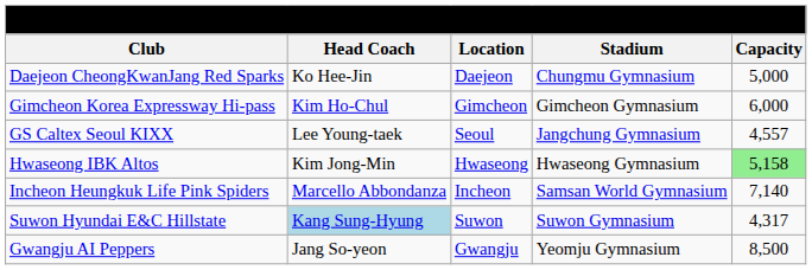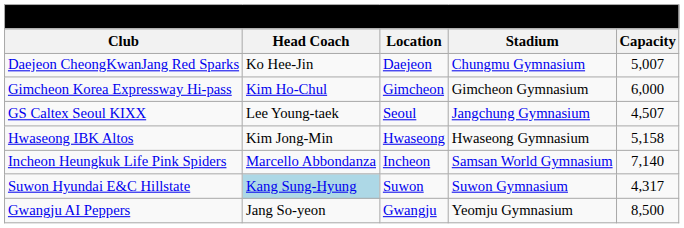 <table class="wikitable" style="font-size:90%; width:810; text-align:left;">
 <tr>
 <th style=background:black colspan=8><span>2024–25 V.League (South Korea) Women's </span></th>
 </tr>
 <tr>
 <th>Club</th>
 <th>Head Coach </th>
 <th>Location</th>
 <th>Stadium</th>
 <th>Capacity</th>
 </tr>
 <tr>
 <td><a href='#'>Daejeon CheongKwanJang Red Sparks</a></td>
 <td> Ko Hee-Jin</td>
 <td><a href='#'>Daejeon</a></td>
 <td><a href='#'>Chungmu Gymnasium</a></td>
-<td align="center">5,000 <small> </small></td>
+<td align="center">5,007 <small> </small></td>
 </tr>
 <tr>
 <td><a href='#'>Gimcheon Korea Expressway Hi-pass</a></td>
 <td> <a href='#'>Kim Ho-Chul</a></td>
 <td><a href='#'>Gimcheon</a></td>
 <td>Gimcheon Gymnasium</td>
 <td align="center">6,000</td>
 </tr>
 <tr>
 <td><a href='#'>GS Caltex Seoul KIXX</a></td>
 <td> Lee Young-taek</td>
 <td><a href='#'>Seoul</a></td>
 <td><a href='#'>Jangchung Gymnasium</a></td>
-<td align="center">4,557 <small> </small></td>
+<td align="center">4,507 <small> </small></td>
 </tr>
 <tr>
 <td><a href='#'>Hwaseong IBK Altos</a></td>
 <td> Kim Jong-Min</td>
 <td><a href='#'>Hwaseong</a></td>
 <td>Hwaseong Gymnasium</td>
-<td align="center" style="background: lightgreen;">5,158</td>
+<td align="center">5,158</td>
 </tr>
 <tr>
 <td><a href='#'>Incheon Heungkuk Life Pink Spiders</a></td>
 <td> <a href='#'>Marcello Abbondanza</a></td>
 <td><a href='#'>Incheon</a></td>
 <td><a href='#'>Samsan World Gymnasium</a></td>
 <td align="center">7,140</td>
 </tr>
 <tr>
 <td><a href='#'>Suwon Hyundai E&C Hillstate</a></td>
 <td style="background: lightblue;"> <a href='#'>Kang Sung-Hyung</a></td>
 <td><a href='#'>Suwon</a></td>
 <td><a href='#'>Suwon Gymnasium</a></td>
 <td align="center">4,317 <small> </small></td>
 </tr>
 <tr>
 <td><a href='#'>Gwangju AI Peppers</a></td>
 <td> Jang So-yeon</td>
 <td><a href='#'>Gwangju</a></td>
 <td>Yeomju Gymnasium</td>
 <td align="center">8,500</td>
 </tr>
 </table>
